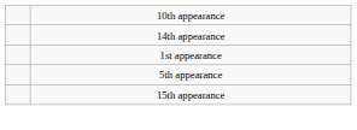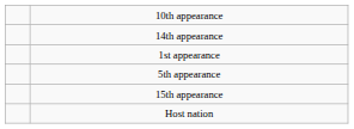 <table class="wikitable" width=35%>
 <tr align=center>
 <td></td>
 <td><small>10th appearance</small></td>
 </tr>
 <tr align=center>
 <td></td>
 <td><small>14th appearance</small></td>
 </tr>
 <tr align=center>
 <td></td>
 <td><small>1st appearance</small></td>
 </tr>
 <tr align=center>
 <td></td>
 <td><small>5th appearance</small></td>
 </tr>
 <tr align=center>
 <td></td>
 <td><small>15th appearance</small></td>
 </tr>
+<tr align=center>
+<td></td>
+<td><small>Host nation</small></td>
+</tr>
 </table>
